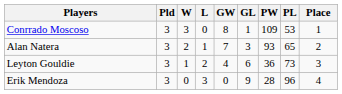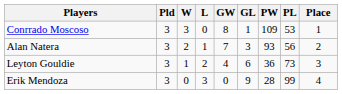 <table class=wikitable style="text-align:center">
 <tr>
 <th width=220>Players</th>
 <th width=20>Pld</th>
 <th width=20>W</th>
 <th width=20>L</th>
 <th width=20>GW</th>
 <th width=20>GL</th>
 <th width=20>PW</th>
 <th width=20>PL</th>
 <th width=50>Place</th>
 </tr>
 <tr>
 <td align=left> <a href='#'>Conrrado Moscoso</a></td>
 <td>3</td>
 <td>3</td>
 <td>0</td>
 <td>8</td>
 <td>1</td>
 <td>109</td>
 <td>53</td>
 <td>1</td>
 </tr>
 <tr>
 <td align=left> Alan Natera</td>
 <td>3</td>
 <td>2</td>
 <td>1</td>
 <td>7</td>
 <td>3</td>
 <td>93</td>
-<td>65</td>
+<td>56</td>
 <td>2</td>
 </tr>
 <tr>
 <td align=left> Leyton Gouldie</td>
 <td>3</td>
 <td>1</td>
 <td>2</td>
 <td>4</td>
 <td>6</td>
 <td>36</td>
 <td>73</td>
 <td>3</td>
 </tr>
 <tr>
 <td align=left> Erik Mendoza</td>
 <td>3</td>
 <td>0</td>
 <td>3</td>
 <td>0</td>
 <td>9</td>
 <td>28</td>
-<td>96</td>
+<td>99</td>
 <td>4</td>
 </tr>
 </table>
